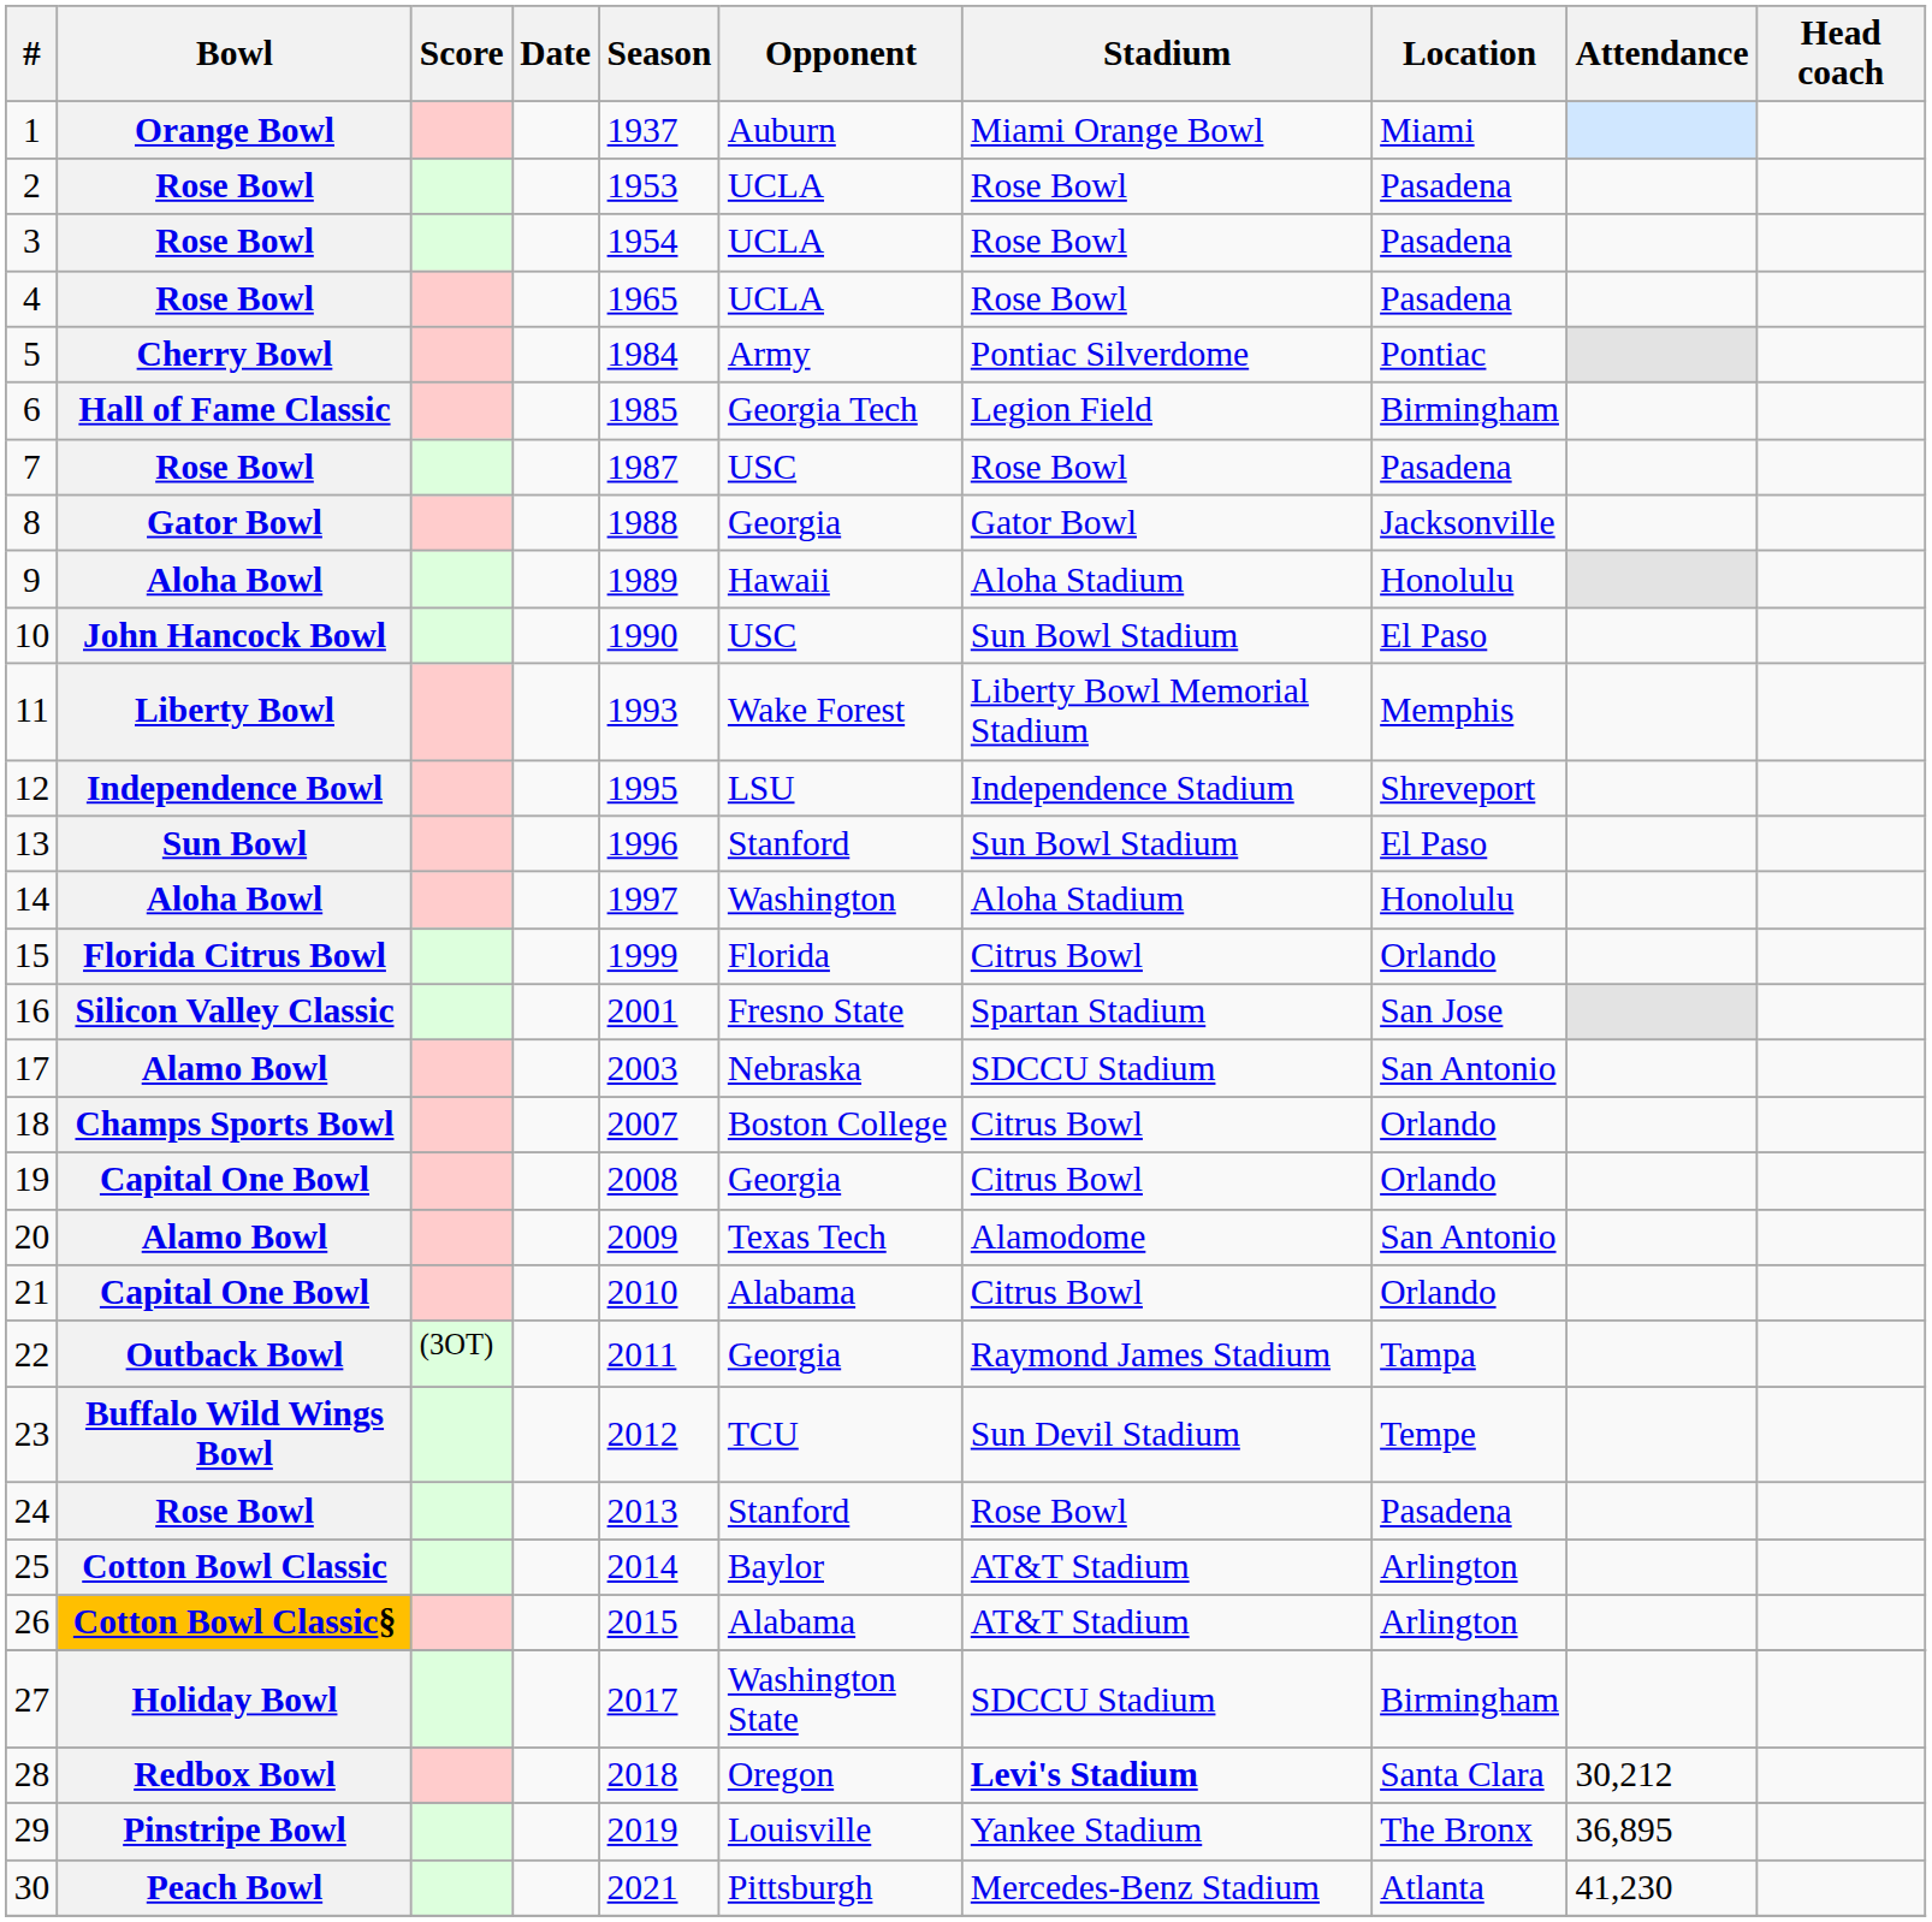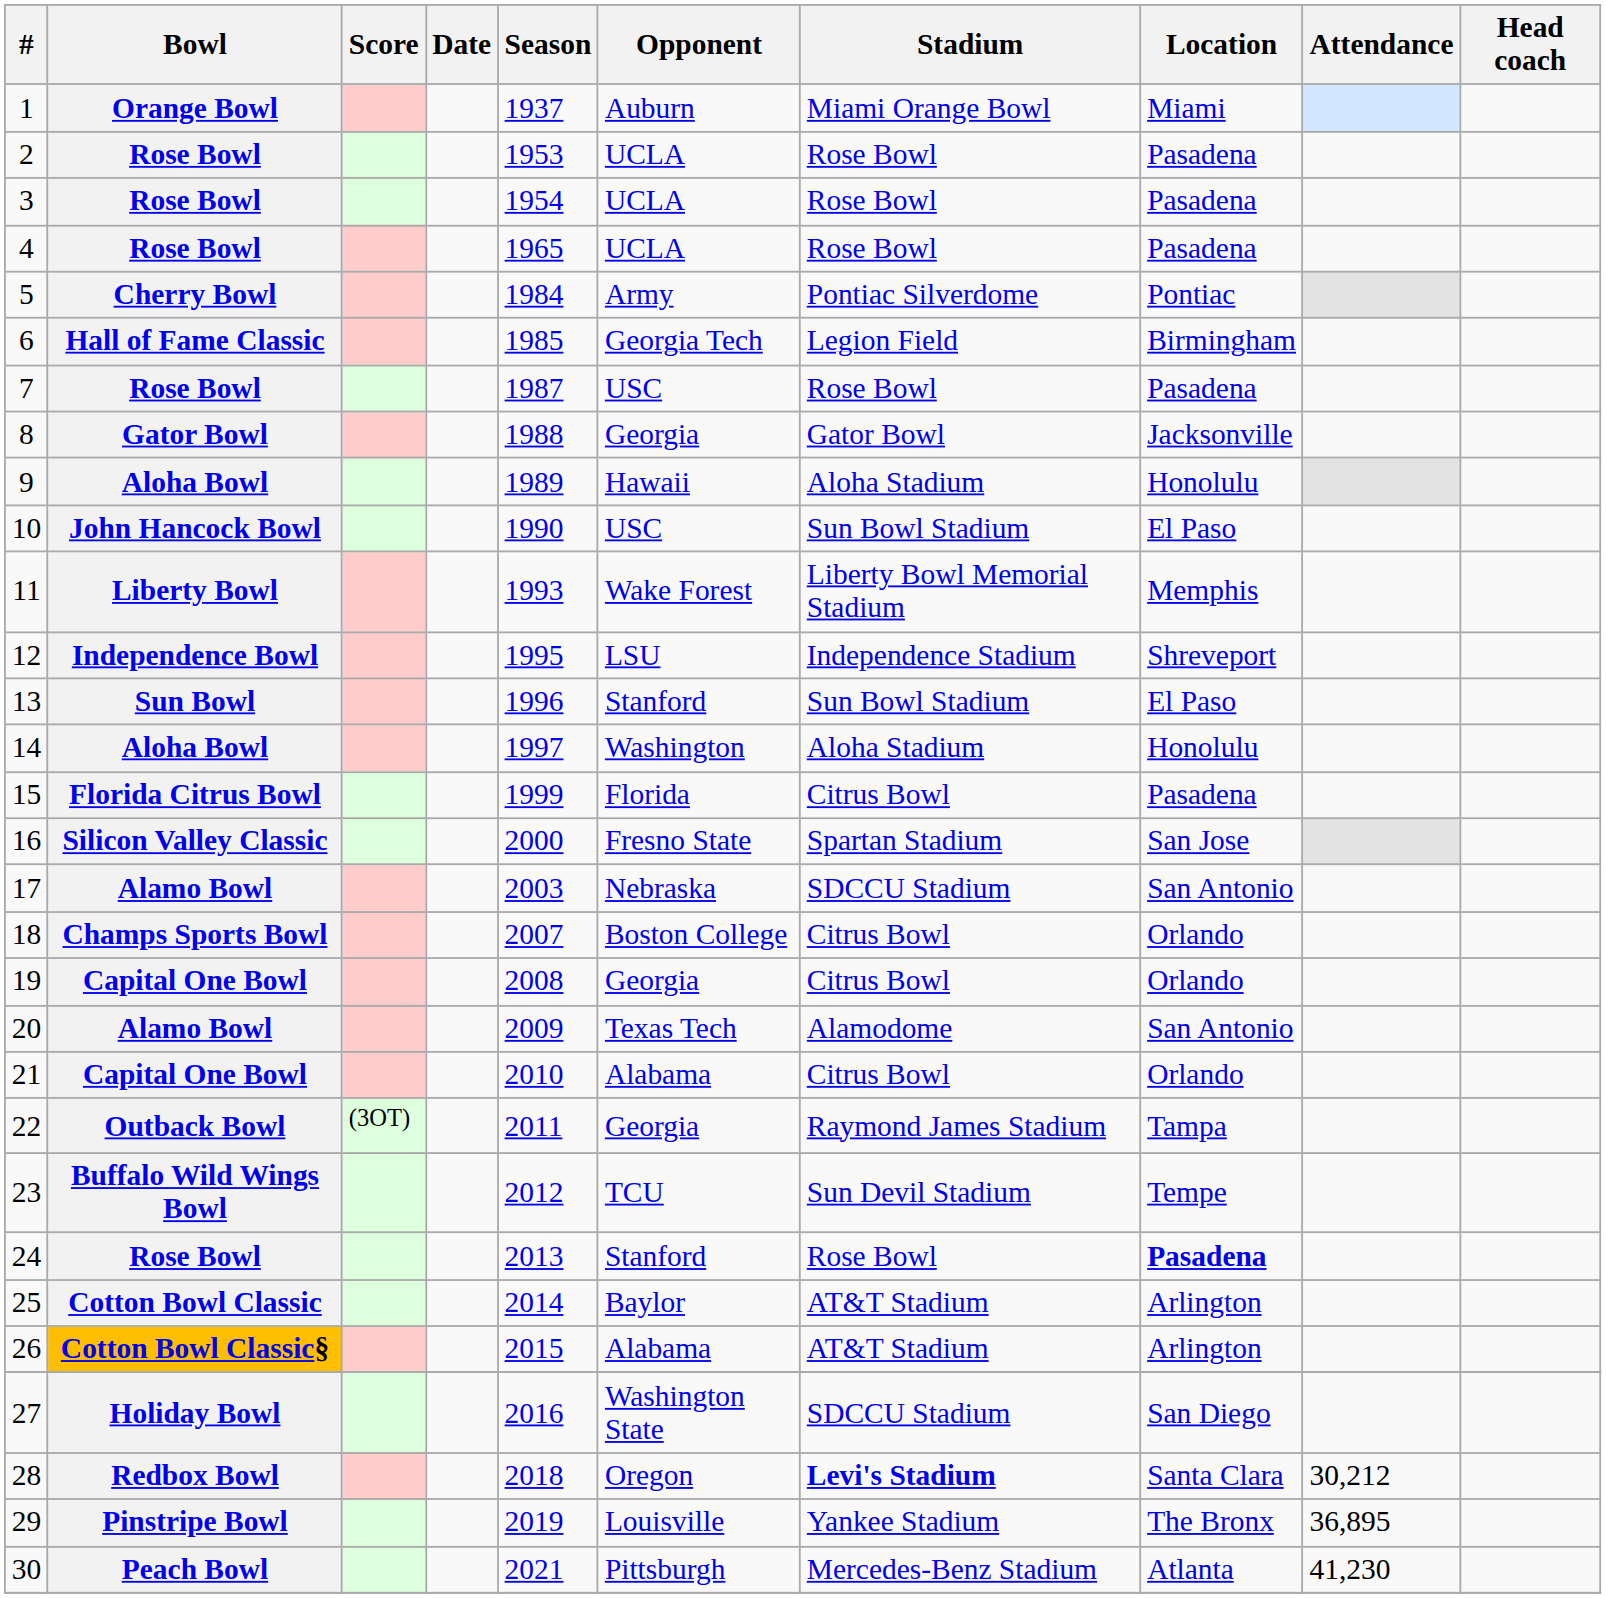 <table class="wikitable sortable">
 <tr>
 <th scope="col">#</th>
 <th scope="col">Bowl</th>
 <th scope="col">Score</th>
 <th scope="col">Date</th>
 <th scope="col">Season</th>
 <th scope="col">Opponent</th>
 <th scope="col">Stadium</th>
 <th scope="col">Location</th>
 <th scope="col">Attendance</th>
 <th scope="col">Head coach</th>
 </tr>
 <tr>
 <td align="center">1</td>
 <th scope="row"><a href='#'>Orange Bowl</a></th>
 <td style="background:#fcc;"></td>
 <td></td>
 <td><a href='#'>1937</a></td>
 <td><a href='#'>Auburn</a></td>
 <td><a href='#'>Miami Orange Bowl</a></td>
 <td><a href='#'>Miami</a></td>
 <td style="background:#d0e7ff;"><sup></sup></td>
 <td></td>
 </tr>
 <tr>
 <td align="center">2</td>
 <th scope="row"><a href='#'>Rose Bowl</a></th>
 <td style="background:#dfd;"></td>
 <td></td>
 <td><a href='#'>1953</a></td>
 <td><a href='#'>UCLA</a></td>
 <td><a href='#'>Rose Bowl</a></td>
 <td><a href='#'>Pasadena</a></td>
 <td></td>
 <td></td>
 </tr>
 <tr>
 <td align="center">3</td>
 <th scope="row"><a href='#'>Rose Bowl</a></th>
 <td style="background:#dfd;"></td>
 <td></td>
 <td><a href='#'>1954</a></td>
 <td><a href='#'>UCLA</a></td>
 <td><a href='#'>Rose Bowl</a></td>
 <td><a href='#'>Pasadena</a></td>
 <td></td>
 <td></td>
 </tr>
 <tr>
 <td align="center">4</td>
 <th scope="row"><a href='#'>Rose Bowl</a></th>
 <td style="background:#fcc;"></td>
 <td></td>
 <td><a href='#'>1965</a></td>
 <td><a href='#'>UCLA</a></td>
 <td><a href='#'>Rose Bowl</a></td>
 <td><a href='#'>Pasadena</a></td>
 <td></td>
 <td></td>
 </tr>
 <tr>
 <td align="center">5</td>
 <th scope="row"><a href='#'>Cherry Bowl</a></th>
 <td style="background:#fcc;"></td>
 <td></td>
 <td><a href='#'>1984</a></td>
 <td><a href='#'>Army</a></td>
 <td><a href='#'>Pontiac Silverdome</a></td>
 <td><a href='#'>Pontiac</a></td>
 <td style="background:#e3e3e3;"><sup></sup></td>
 <td></td>
 </tr>
 <tr>
 <td align="center">6</td>
 <th scope="row"><a href='#'>Hall of Fame Classic</a></th>
 <td style="background:#fcc;"></td>
 <td></td>
 <td><a href='#'>1985</a></td>
 <td><a href='#'>Georgia Tech</a></td>
 <td><a href='#'>Legion Field</a></td>
 <td><a href='#'>Birmingham</a></td>
 <td></td>
 <td></td>
 </tr>
 <tr>
 <td align="center">7</td>
 <th scope="row"><a href='#'>Rose Bowl</a></th>
 <td style="background:#dfd;"></td>
 <td></td>
 <td><a href='#'>1987</a></td>
 <td><a href='#'>USC</a></td>
 <td><a href='#'>Rose Bowl</a></td>
 <td><a href='#'>Pasadena</a></td>
 <td></td>
 <td></td>
 </tr>
 <tr>
 <td align="center">8</td>
 <th scope="row"><a href='#'>Gator Bowl</a></th>
 <td style="background:#fcc;"></td>
 <td></td>
 <td><a href='#'>1988</a></td>
 <td><a href='#'>Georgia</a></td>
 <td><a href='#'>Gator Bowl</a></td>
 <td><a href='#'>Jacksonville</a></td>
 <td></td>
 <td></td>
 </tr>
 <tr>
 <td align="center">9</td>
 <th scope="row"><a href='#'>Aloha Bowl</a></th>
 <td style="background:#dfd;"></td>
 <td></td>
 <td><a href='#'>1989</a></td>
 <td><a href='#'>Hawaii</a></td>
 <td><a href='#'>Aloha Stadium</a></td>
 <td><a href='#'>Honolulu</a></td>
 <td style="background:#e3e3e3;"><sup></sup></td>
 <td></td>
 </tr>
 <tr>
 <td align="center">10</td>
 <th scope="row"><a href='#'>John Hancock Bowl</a></th>
 <td style="background:#dfd;"></td>
 <td></td>
 <td><a href='#'>1990</a></td>
 <td><a href='#'>USC</a></td>
 <td><a href='#'>Sun Bowl Stadium</a></td>
 <td><a href='#'>El Paso</a></td>
 <td></td>
 <td></td>
 </tr>
 <tr>
 <td align="center">11</td>
 <th scope="row"><a href='#'>Liberty Bowl</a></th>
 <td style="background:#fcc;"></td>
 <td></td>
 <td><a href='#'>1993</a></td>
 <td><a href='#'>Wake Forest</a></td>
 <td><a href='#'>Liberty Bowl Memorial Stadium</a></td>
 <td><a href='#'>Memphis</a></td>
 <td></td>
 <td></td>
 </tr>
 <tr>
 <td align="center">12</td>
 <th scope="row"><a href='#'>Independence Bowl</a></th>
 <td style="background:#fcc;"></td>
 <td></td>
 <td><a href='#'>1995</a></td>
 <td><a href='#'>LSU</a></td>
 <td><a href='#'>Independence Stadium</a></td>
 <td><a href='#'>Shreveport</a></td>
 <td></td>
 <td></td>
 </tr>
 <tr>
 <td align="center">13</td>
 <th scope="row"><a href='#'>Sun Bowl</a></th>
 <td style="background:#fcc;"></td>
 <td></td>
 <td><a href='#'>1996</a></td>
 <td><a href='#'>Stanford</a></td>
 <td><a href='#'>Sun Bowl Stadium</a></td>
 <td><a href='#'>El Paso</a></td>
 <td></td>
 <td></td>
 </tr>
 <tr>
 <td align="center">14</td>
 <th scope="row"><a href='#'>Aloha Bowl</a></th>
 <td style="background:#fcc;"></td>
 <td></td>
 <td><a href='#'>1997</a></td>
 <td><a href='#'>Washington</a></td>
 <td><a href='#'>Aloha Stadium</a></td>
 <td><a href='#'>Honolulu</a></td>
 <td></td>
 <td></td>
 </tr>
 <tr>
 <td align="center">15</td>
 <th scope="row"><a href='#'>Florida Citrus Bowl</a></th>
 <td style="background:#dfd;"></td>
 <td></td>
 <td><a href='#'>1999</a></td>
 <td><a href='#'>Florida</a></td>
 <td><a href='#'>Citrus Bowl</a></td>
-<td><a href='#'>Orlando</a></td>
+<td><a href='#'>Pasadena</a></td>
 <td></td>
 <td></td>
 </tr>
 <tr>
 <td align="center">16</td>
 <th scope="row"><a href='#'>Silicon Valley Classic</a></th>
 <td style="background:#dfd;"></td>
 <td></td>
-<td><a href='#'>2001</a></td>
+<td><a href='#'>2000</a></td>
 <td><a href='#'>Fresno State</a></td>
 <td><a href='#'>Spartan Stadium</a></td>
 <td><a href='#'>San Jose</a></td>
 <td style="background:#e3e3e3;"><sup></sup></td>
 <td></td>
 </tr>
 <tr>
 <td align="center">17</td>
 <th scope="row"><a href='#'>Alamo Bowl</a></th>
 <td style="background:#fcc;"></td>
 <td></td>
 <td><a href='#'>2003</a></td>
 <td><a href='#'>Nebraska</a></td>
 <td><a href='#'>SDCCU Stadium</a></td>
 <td><a href='#'>San Antonio</a></td>
 <td></td>
 <td></td>
 </tr>
 <tr>
 <td align="center">18</td>
 <th scope="row"><a href='#'>Champs Sports Bowl</a></th>
 <td style="background:#fcc;"></td>
 <td></td>
 <td><a href='#'>2007</a></td>
 <td><a href='#'>Boston College</a></td>
 <td><a href='#'>Citrus Bowl</a></td>
 <td><a href='#'>Orlando</a></td>
 <td></td>
 <td></td>
 </tr>
 <tr>
 <td align="center">19</td>
 <th scope="row"><a href='#'>Capital One Bowl</a></th>
 <td style="background:#fcc;"></td>
 <td></td>
 <td><a href='#'>2008</a></td>
 <td><a href='#'>Georgia</a></td>
 <td><a href='#'>Citrus Bowl</a></td>
 <td><a href='#'>Orlando</a></td>
 <td></td>
 <td></td>
 </tr>
 <tr>
 <td align="center">20</td>
 <th scope="row"><a href='#'>Alamo Bowl</a></th>
 <td style="background:#fcc;"></td>
 <td></td>
 <td><a href='#'>2009</a></td>
 <td><a href='#'>Texas Tech</a></td>
 <td><a href='#'>Alamodome</a></td>
 <td><a href='#'>San Antonio</a></td>
 <td></td>
 <td></td>
 </tr>
 <tr>
 <td align="center">21</td>
 <th scope="row"><a href='#'>Capital One Bowl</a></th>
 <td style="background:#fcc;"></td>
 <td></td>
 <td><a href='#'>2010</a></td>
 <td><a href='#'>Alabama</a></td>
 <td><a href='#'>Citrus Bowl</a></td>
 <td><a href='#'>Orlando</a></td>
 <td></td>
 <td></td>
 </tr>
 <tr>
 <td align="center">22</td>
 <th scope="row"><a href='#'>Outback Bowl</a></th>
 <td style="background:#dfd;"> <sup>(3OT)</sup></td>
 <td></td>
 <td><a href='#'>2011</a></td>
 <td><a href='#'>Georgia</a></td>
 <td><a href='#'>Raymond James Stadium</a></td>
 <td><a href='#'>Tampa</a></td>
 <td></td>
 <td></td>
 </tr>
 <tr>
 <td align="center">23</td>
 <th scope="row"><a href='#'>Buffalo Wild Wings Bowl</a></th>
 <td style="background:#dfd;"></td>
 <td></td>
 <td><a href='#'>2012</a></td>
 <td><a href='#'>TCU</a></td>
 <td><a href='#'>Sun Devil Stadium</a></td>
 <td><a href='#'>Tempe</a></td>
 <td></td>
 <td></td>
 </tr>
 <tr>
 <td align="center">24</td>
 <th scope="row"><a href='#'>Rose Bowl</a></th>
 <td style="background:#dfd;"></td>
 <td></td>
 <td><a href='#'>2013</a></td>
 <td><a href='#'>Stanford</a></td>
 <td><a href='#'>Rose Bowl</a></td>
-<td><a href='#'>Pasadena</a></td>
+<td><strong><a href='#'>Pasadena</a></strong></td>
 <td></td>
 <td></td>
 </tr>
 <tr>
 <td align="center">25</td>
 <th scope="row"><a href='#'>Cotton Bowl Classic</a></th>
 <td style="background:#dfd;"></td>
 <td></td>
 <td><a href='#'>2014</a></td>
 <td><a href='#'>Baylor</a></td>
 <td><a href='#'>AT&T Stadium</a></td>
 <td><a href='#'>Arlington</a></td>
 <td></td>
 <td></td>
 </tr>
 <tr>
 <td align="center">26</td>
 <th scope="row" style="text-align:center; background:#FFBF00;"><a href='#'>Cotton Bowl Classic</a><strong>§</strong></th>
 <td style="background:#fcc;"></td>
 <td></td>
 <td><a href='#'>2015</a></td>
 <td><a href='#'>Alabama</a></td>
 <td><a href='#'>AT&T Stadium</a></td>
 <td><a href='#'>Arlington</a></td>
 <td></td>
 <td></td>
 </tr>
 <tr>
 </tr>
 <tr>
 <td align="center">27</td>
 <th scope="row"><a href='#'>Holiday Bowl</a></th>
 <td style="background:#dfd;"></td>
 <td></td>
-<td><a href='#'>2017</a></td>
+<td><a href='#'>2016</a></td>
 <td><a href='#'>Washington State</a></td>
 <td><a href='#'>SDCCU Stadium</a></td>
-<td><a href='#'>Birmingham</a></td>
+<td><a href='#'>San Diego</a></td>
 <td></td>
 <td></td>
 </tr>
 <tr>
 <td align="center">28</td>
 <th scope="row"><a href='#'>Redbox Bowl</a></th>
 <td style="background:#fcc;"></td>
 <td></td>
 <td><a href='#'>2018</a></td>
 <td><a href='#'>Oregon</a></td>
 <td><strong><a href='#'>Levi's Stadium</a></strong></td>
 <td><a href='#'>Santa Clara</a></td>
 <td>30,212</td>
 <td></td>
 </tr>
 <tr>
 <td align="center">29</td>
 <th scope="row"><a href='#'>Pinstripe Bowl</a></th>
 <td style="background:#dfd;"><br></td>
 <td></td>
 <td><a href='#'>2019</a></td>
 <td><a href='#'>Louisville</a></td>
 <td><a href='#'>Yankee Stadium</a></td>
 <td><a href='#'>The Bronx</a></td>
 <td>36,895</td>
 <td></td>
 </tr>
 <tr>
 <td align="center">30</td>
 <th scope="row"><a href='#'>Peach Bowl</a></th>
 <td style="background:#dfd;"><br></td>
 <td></td>
 <td><a href='#'>2021</a></td>
 <td><a href='#'>Pittsburgh</a></td>
 <td><a href='#'>Mercedes-Benz Stadium</a></td>
 <td><a href='#'>Atlanta</a></td>
 <td>41,230</td>
 <td></td>
 </tr>
 <tr>
 </tr>
 </table>
